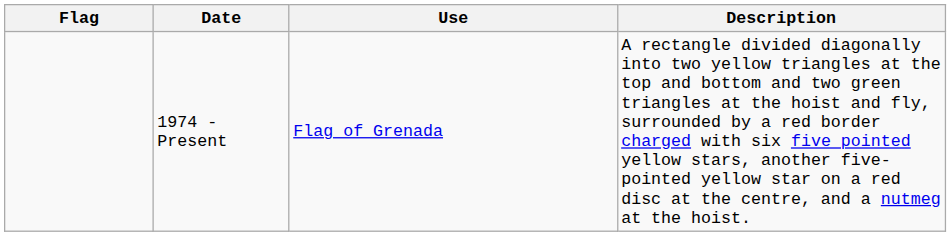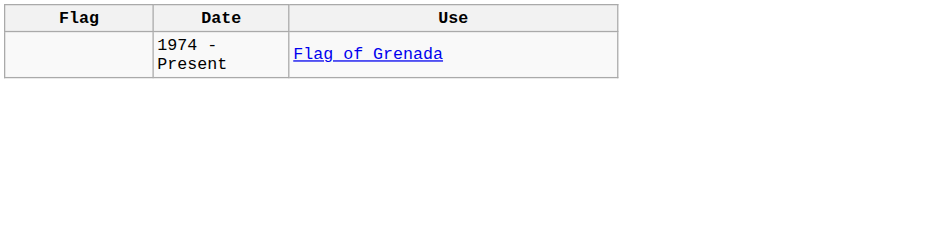 <table class="wikitable">
 <tr>
 <th style="width:110px;">Flag</th>
 <th style="width:100px;">Date</th>
 <th style="width:250px;">Use</th>
-<th style="width:250px;">Description</th>
 </tr>
 <tr>
 <td></td>
 <td>1974 - Present</td>
 <td><a href='#'>Flag of Grenada</a></td>
-<td>A rectangle divided diagonally into two yellow triangles at the top and bottom and two green triangles at the hoist and fly, surrounded by a red border <a href='#'>charged</a> with six <a href='#'>five pointed</a> yellow stars, another five-pointed yellow star on a red disc at the centre, and a <a href='#'>nutmeg</a> at the hoist.</td>
 </tr>
 </table>
